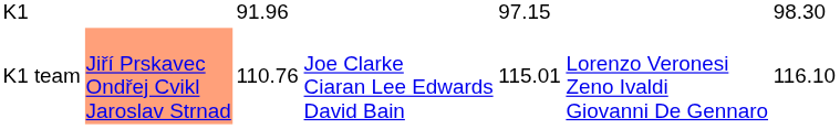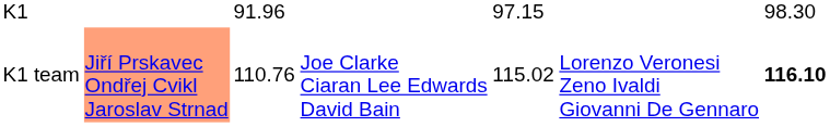 <table>
 <tr>
 <td>K1</td>
 <td></td>
 <td>91.96</td>
 <td></td>
 <td>97.15</td>
 <td></td>
 <td>98.30</td>
 </tr>
 <tr>
 <td>K1 team</td>
 <td style="background: lightsalmon;"><br><a href='#'>Jiří Prskavec</a><br><a href='#'>Ondřej Cvikl</a><br><a href='#'>Jaroslav Strnad</a></td>
 <td>110.76</td>
 <td><br><a href='#'>Joe Clarke</a><br><a href='#'>Ciaran Lee Edwards</a><br><a href='#'>David Bain</a></td>
-<td>115.01</td>
+<td>115.02</td>
 <td><br><a href='#'>Lorenzo Veronesi</a><br><a href='#'>Zeno Ivaldi</a><br><a href='#'>Giovanni De Gennaro</a></td>
-<td>116.10</td>
+<td><strong>116.10</strong></td>
 </tr>
 </table>
